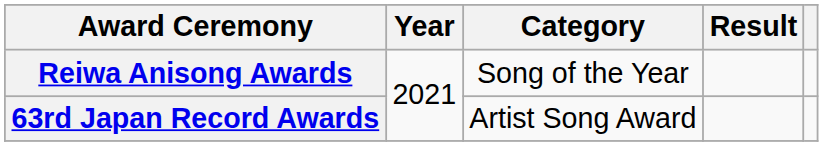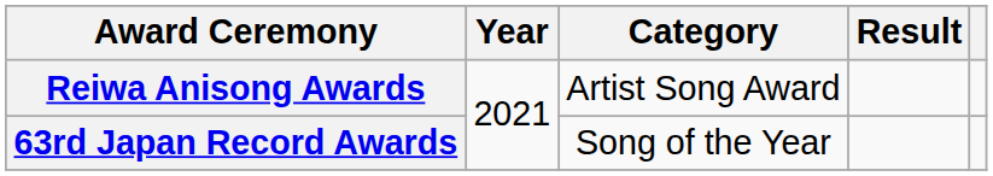 <table class="wikitable sortable plainrowheaders" style=text-align:center>
 <tr>
 <th scope="col">Award Ceremony</th>
 <th scope="col">Year</th>
 <th scope="col">Category</th>
 <th scope="col">Result</th>
 <th scope="col" class="unsortable"></th>
 </tr>
 <tr>
 <th scope="row" style="text-align:center;"><a href='#'>Reiwa Anisong Awards</a></th>
 <td scope="row" rowspan="2" style="text-align:center;">2021</td>
-<td scope="row" style="text-align:center;">Song of the Year</td>
+<td scope="row" style="text-align:center;">Artist Song Award</td>
 <td></td>
 <td scope="row" style="text-align:center;"></td>
 </tr>
 <tr>
 <th scope="row" style="text-align:center;"><a href='#'>63rd Japan Record Awards</a></th>
-<td scope="row" style="text-align:center;">Artist Song Award</td>
+<td scope="row" style="text-align:center;">Song of the Year</td>
 <td></td>
 <td scope="row" style="text-align:center;"></td>
 </tr>
 </table>
